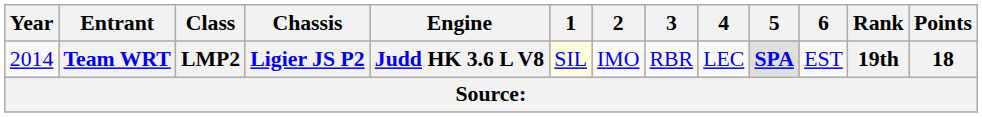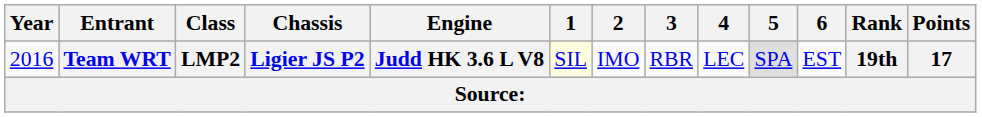 <table class="wikitable" style="text-align:center; font-size:90%">
 <tr>
 <th>Year</th>
 <th>Entrant</th>
 <th>Class</th>
 <th>Chassis</th>
 <th>Engine</th>
 <th>1</th>
 <th>2</th>
 <th>3</th>
 <th>4</th>
 <th>5</th>
 <th>6</th>
 <th>Rank</th>
 <th>Points</th>
 </tr>
 <tr>
-<td><a href='#'>2014</a></td>
+<td><a href='#'>2016</a></td>
 <th><a href='#'>Team WRT</a></th>
 <th>LMP2</th>
 <th><a href='#'>Ligier JS P2</a></th>
 <th><a href='#'>Judd</a> HK 3.6 L V8</th>
 <td style="background: lightyellow;"><a href='#'>SIL</a></td>
 <td><a href='#'>IMO</a></td>
 <td><a href='#'>RBR</a></td>
 <td><a href='#'>LEC</a></td>
-<td style="background:#DFDFDF;"><strong><a href='#'>SPA</a><br></strong></td>
+<td style="background:#DFDFDF;"><a href='#'>SPA</a><br></td>
 <td><a href='#'>EST</a></td>
 <th>19th</th>
-<th>18</th>
+<th>17</th>
 </tr>
 <tr>
 <th colspan="13">Source:</th>
 </tr>
 </table>
